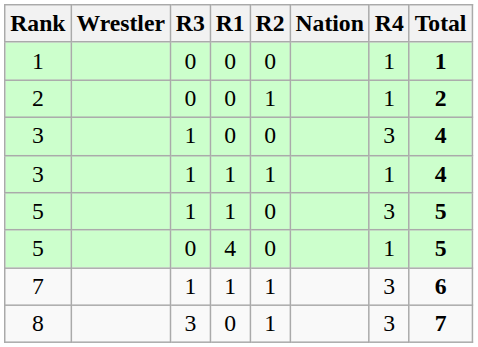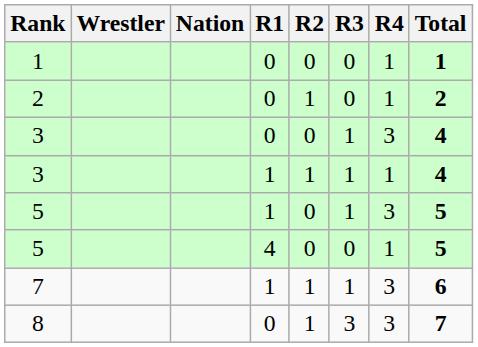 <table class="wikitable sortable" style="text-align:center;">
 <tr>
 <th>Rank</th>
 <th>Wrestler</th>
-<th>R3</th>
+<th>Nation</th>
 <th>R1</th>
 <th>R2</th>
-<th>Nation</th>
+<th>R3</th>
 <th>R4</th>
 <th>Total</th>
 </tr>
 <tr style="background:#cfc;">
 <td>1</td>
 <td align=left></td>
+<td align=left></td>
 <td>0</td>
 <td>0</td>
 <td>0</td>
-<td align=left></td>
 <td>1</td>
 <td><strong>1</strong></td>
 </tr>
 <tr style="background:#cfc;">
 <td>2</td>
 <td align=left></td>
-<td>0</td>
+<td align=left></td>
 <td>0</td>
 <td>1</td>
-<td align=left></td>
+<td>0</td>
 <td>1</td>
 <td><strong>2</strong></td>
 </tr>
 <tr style="background:#cfc;">
 <td>3</td>
 <td align=left></td>
-<td>1</td>
+<td align=left></td>
 <td>0</td>
 <td>0</td>
-<td align=left></td>
+<td>1</td>
 <td>3</td>
 <td><strong>4</strong></td>
 </tr>
 <tr style="background:#cfc;">
 <td>3</td>
 <td align=left></td>
+<td align=left></td>
 <td>1</td>
 <td>1</td>
 <td>1</td>
-<td align=left></td>
 <td>1</td>
 <td><strong>4</strong></td>
 </tr>
 <tr style="background:#cfc;">
 <td>5</td>
 <td align=left></td>
-<td>1</td>
+<td align=left></td>
 <td>1</td>
 <td>0</td>
-<td align=left></td>
+<td>1</td>
 <td>3</td>
 <td><strong>5</strong></td>
 </tr>
 <tr style="background:#cfc;">
 <td>5</td>
 <td align=left></td>
-<td>0</td>
+<td align=left></td>
 <td>4</td>
 <td>0</td>
-<td align=left></td>
+<td>0</td>
 <td>1</td>
 <td><strong>5</strong></td>
 </tr>
 <tr>
 <td>7</td>
 <td align=left></td>
+<td align=left></td>
 <td>1</td>
 <td>1</td>
 <td>1</td>
-<td align=left></td>
 <td>3</td>
 <td><strong>6</strong></td>
 </tr>
 <tr>
 <td>8</td>
 <td align=left></td>
-<td>3</td>
+<td align=left></td>
 <td>0</td>
 <td>1</td>
-<td align=left></td>
+<td>3</td>
 <td>3</td>
 <td><strong>7</strong></td>
 </tr>
 </table>
